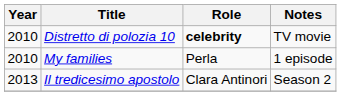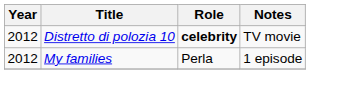 <table class="wikitable sortable">
 <tr>
 <th>Year</th>
 <th>Title</th>
 <th>Role</th>
 <th class="unsortable">Notes</th>
 </tr>
 <tr>
-<td>2010</td>
+<td>2012</td>
 <td><em><a href='#'>Distretto di polozia 10</a></em></td>
 <td><strong>celebrity</strong></td>
 <td>TV movie</td>
 </tr>
 <tr>
-<td>2010</td>
+<td>2012</td>
 <td><em><a href='#'>My families</a></em></td>
 <td>Perla</td>
 <td>1 episode</td>
 </tr>
 <tr>
-<td>2013</td>
-<td><em><a href='#'>Il tredicesimo apostolo</a></em></td>
-<td>Clara Antinori</td>
-<td>Season 2</td>
-</tr>
-<tr>
 </tr>
 </table>
